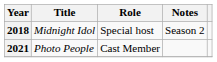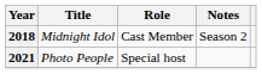 <table class="wikitable sortable plainrowheaders">
 <tr>
 <th scope="col">Year</th>
 <th scope="col">Title</th>
 <th scope="col">Role</th>
 <th scope="col">Notes</th>
 <th scope="col" class="unsortable"></th>
 </tr>
 <tr>
 <th scope="row">2018</th>
 <td><em>Midnight Idol</em></td>
-<td>Special host</td>
+<td>Cast Member</td>
 <td>Season 2</td>
 <td></td>
 </tr>
 <tr>
 <th scope="row">2021</th>
 <td><em>Photo People</em></td>
-<td>Cast Member</td>
+<td>Special host</td>
 <td></td>
 <td></td>
 </tr>
 <tr>
 </tr>
 </table>
